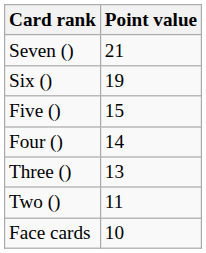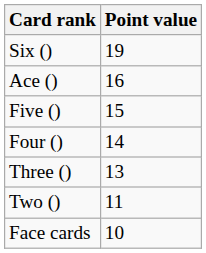 <table class="wikitable">
 <tr>
 <th>Card rank</th>
 <th>Point value</th>
 </tr>
 <tr>
-<td>Seven ()</td>
-<td>21</td>
+<td>Six ()</td>
+<td>19</td>
 </tr>
 <tr>
-<td>Six ()</td>
-<td>19</td>
+<td>Ace ()</td>
+<td>16</td>
 </tr>
 <tr>
 <td>Five ()</td>
 <td>15</td>
 </tr>
 <tr>
 <td>Four ()</td>
 <td>14</td>
 </tr>
 <tr>
 <td>Three ()</td>
 <td>13</td>
 </tr>
 <tr>
 <td>Two ()</td>
 <td>11</td>
 </tr>
 <tr>
 <td>Face cards</td>
 <td>10</td>
 </tr>
 </table>
